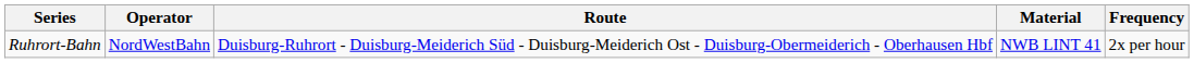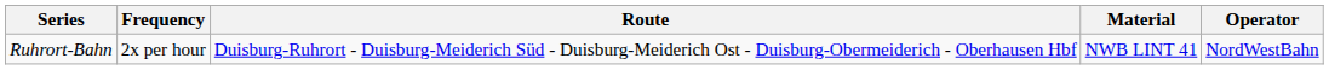 <table class="wikitable vatop">
 <tr>
 <th>Series</th>
-<th>Operator</th>
+<th>Frequency</th>
 <th>Route</th>
 <th>Material</th>
-<th>Frequency</th>
+<th>Operator</th>
 </tr>
 <tr>
 <td> <em>Ruhrort-Bahn</em></td>
-<td><a href='#'>NordWestBahn</a></td>
+<td>2x per hour</td>
 <td><a href='#'>Duisburg-Ruhrort</a> - <a href='#'>Duisburg-Meiderich Süd</a> - Duisburg-Meiderich Ost - <a href='#'>Duisburg-Obermeiderich</a> - <a href='#'>Oberhausen Hbf</a></td>
 <td><a href='#'>NWB LINT 41</a></td>
-<td>2x per hour</td>
+<td><a href='#'>NordWestBahn</a></td>
 </tr>
 </table>
